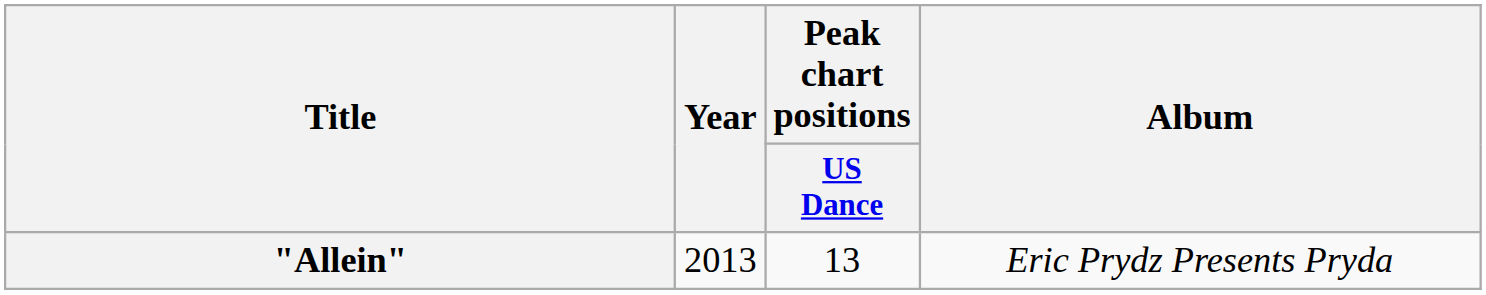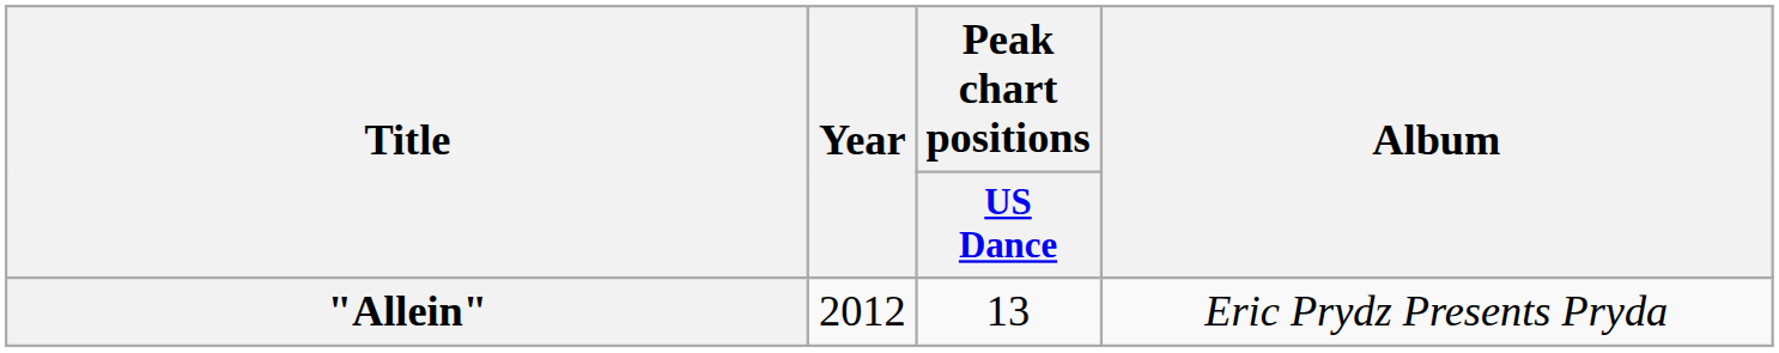 <table class="wikitable plainrowheaders" style="text-align:center;">
 <tr>
 <th scope="col" rowspan="2" style="width:18em">Title</th>
 <th scope="col" rowspan="2">Year</th>
 <th scope="col">Peak chart positions</th>
 <th scope="col" rowspan="2" style="width:15em">Album</th>
 </tr>
 <tr>
 <th scope="col" style="width:3em;font-size:85%;"><a href='#'>US<br>Dance</a><br></th>
 </tr>
 <tr>
 <th scope="row">"Allein"</th>
-<td>2013</td>
+<td>2012</td>
 <td>13</td>
 <td><em>Eric Prydz Presents Pryda</em></td>
 </tr>
 </table>
